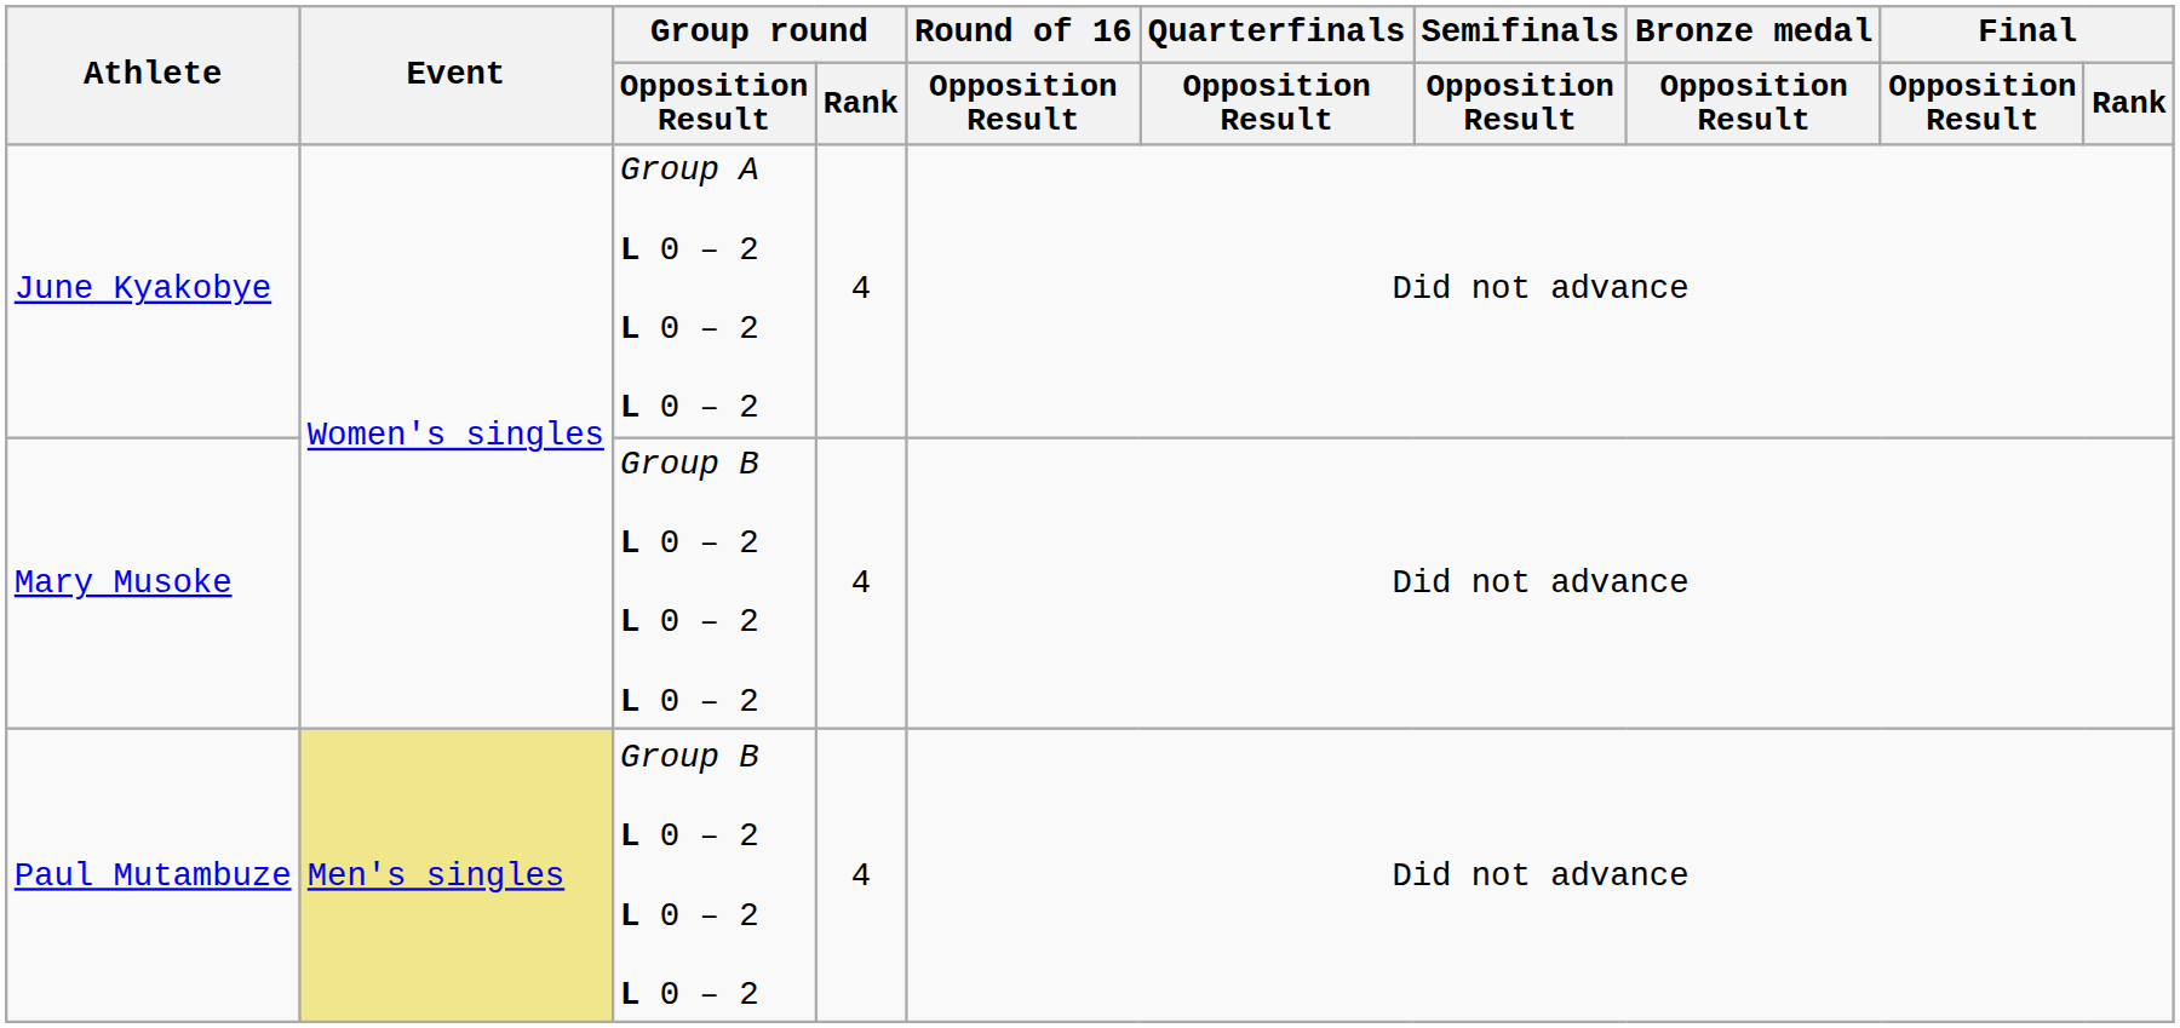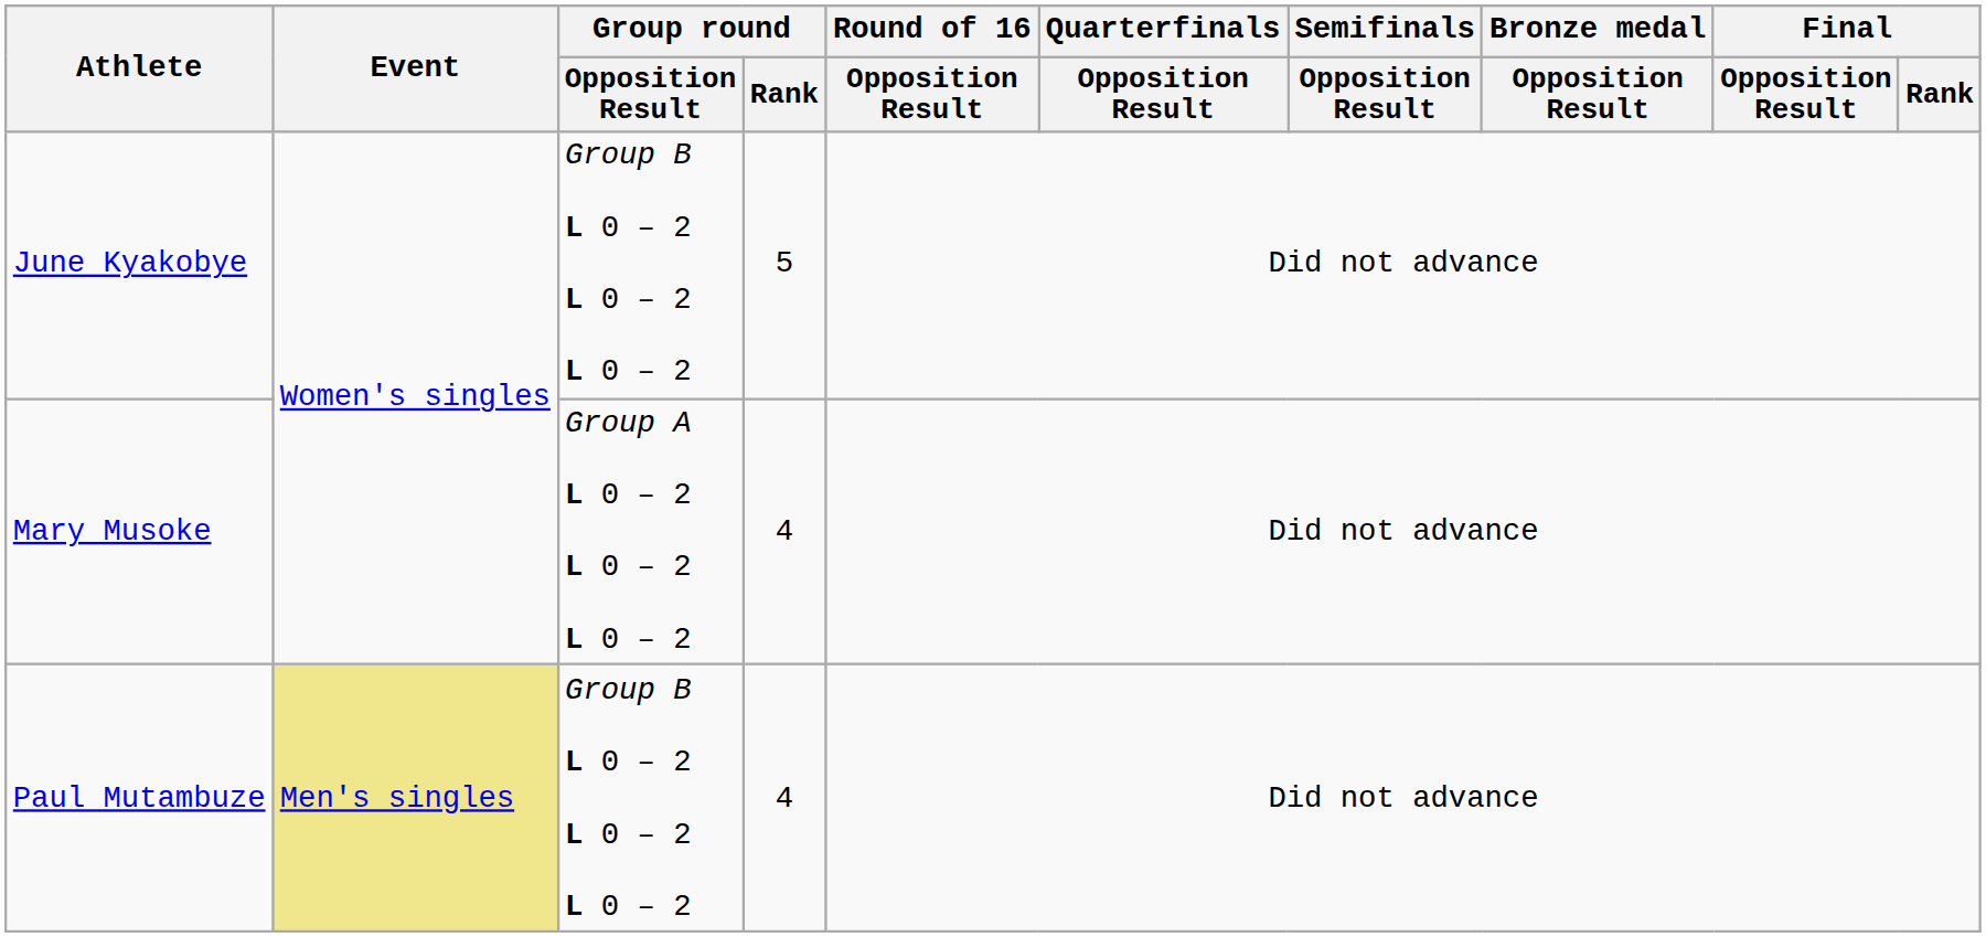 <table class="wikitable" style="font-size:90%;">
 <tr>
 <th rowspan="2">Athlete</th>
 <th rowspan="2">Event</th>
 <th colspan="2">Group round</th>
 <th>Round of 16</th>
 <th>Quarterfinals</th>
 <th>Semifinals</th>
 <th>Bronze medal</th>
 <th colspan=2>Final</th>
 </tr>
 <tr style="font-size:95%">
 <th>Opposition<br>Result</th>
 <th>Rank</th>
 <th>Opposition<br>Result</th>
 <th>Opposition<br>Result</th>
 <th>Opposition<br>Result</th>
 <th>Opposition<br>Result</th>
 <th>Opposition<br>Result</th>
 <th>Rank</th>
 </tr>
 <tr align=center>
 <td align=left><a href='#'>June Kyakobye</a></td>
 <td align=left rowspan=2><a href='#'>Women's singles</a></td>
-<td align=left><em>Group A</em><br><br><strong>L</strong> 0 – 2<br><br><strong>L</strong> 0 – 2<br><br><strong>L</strong> 0 – 2</td>
-<td>4</td>
+<td align=left><em>Group B</em><br><br><strong>L</strong> 0 – 2<br><br><strong>L</strong> 0 – 2<br><br><strong>L</strong> 0 – 2</td>
+<td>5</td>
 <td colspan=6>Did not advance</td>
 </tr>
 <tr align=center>
 <td align=left><a href='#'>Mary Musoke</a></td>
-<td align=left><em>Group B</em><br><br><strong>L</strong> 0 – 2<br><br><strong>L</strong> 0 – 2<br><br><strong>L</strong> 0 – 2</td>
+<td align=left><em>Group A</em><br><br><strong>L</strong> 0 – 2<br><br><strong>L</strong> 0 – 2<br><br><strong>L</strong> 0 – 2</td>
 <td>4</td>
 <td colspan=6>Did not advance</td>
 </tr>
 <tr align=center>
 <td align=left><a href='#'>Paul Mutambuze</a></td>
 <td align=left style="background: khaki;"><a href='#'>Men's singles</a></td>
 <td align=left><em>Group B</em><br><br><strong>L</strong> 0 – 2<br><br><strong>L</strong> 0 – 2<br><br><strong>L</strong> 0 – 2</td>
 <td>4</td>
 <td colspan=6>Did not advance</td>
 </tr>
 </table>
